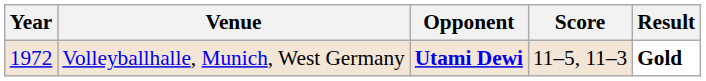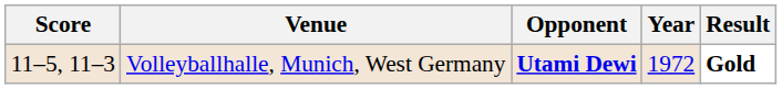 <table class="sortable wikitable" style="font-size: 90%;">
 <tr>
-<th>Year</th>
+<th>Score</th>
 <th>Venue</th>
 <th>Opponent</th>
-<th>Score</th>
+<th>Year</th>
 <th>Result</th>
 </tr>
 <tr style="background:#F3E6D7">
-<td align="center"><a href='#'>1972</a></td>
+<td align="left">11–5, 11–3</td>
 <td align="left"><a href='#'>Volleyballhalle</a>, <a href='#'>Munich</a>, West Germany</td>
 <td align="left"><strong> <a href='#'>Utami Dewi</a></strong></td>
-<td align="left">11–5, 11–3</td>
+<td align="center"><a href='#'>1972</a></td>
 <td style="text-align:left; background:white"> <strong>Gold</strong></td>
 </tr>
 </table>
